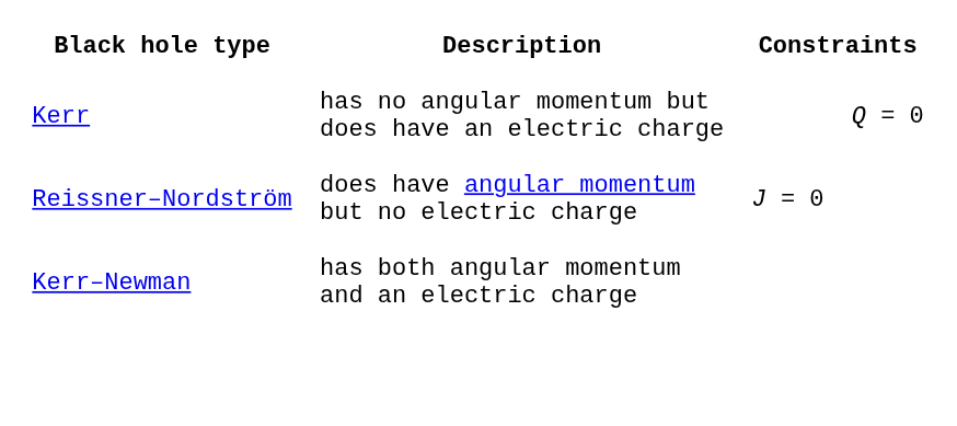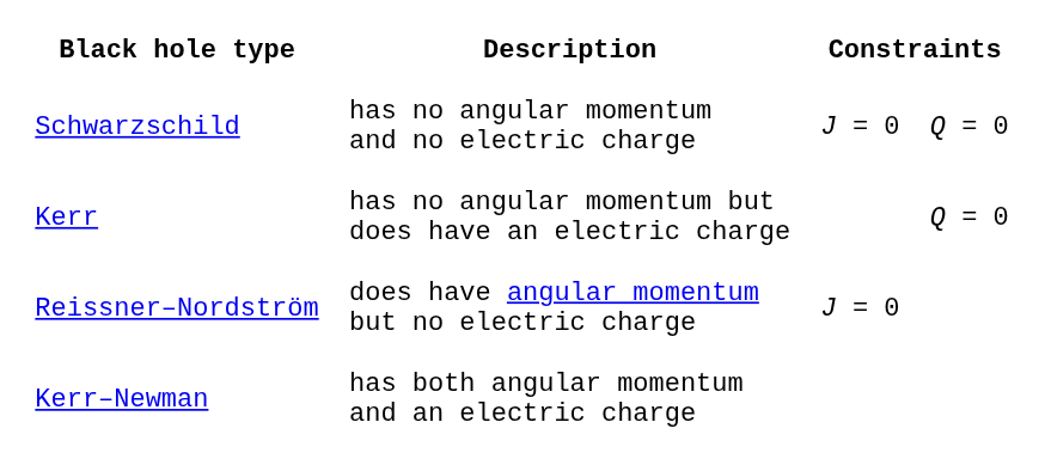 <table style="border-spacing: 13px; border: 1px solid white;">
 <tr>
 <th>Black hole type</th>
 <th>Description</th>
 <th colspan="2">Constraints</th>
+</tr>
+<tr>
+<td><a href='#'>Schwarzschild</a></td>
+<td>has no angular momentum<br>and no electric charge</td>
+<td><em>J</em> = 0</td>
+<td><em>Q</em> = 0</td>
 </tr>
 <tr>
 <td><a href='#'>Kerr</a></td>
 <td>has no angular momentum but<br>does have an electric charge</td>
 <td> </td>
 <td><em>Q</em> = 0</td>
 </tr>
 <tr>
 <td><a href='#'>Reissner–Nordström</a></td>
 <td>does have <a href='#'>angular momentum</a><br>but no electric charge</td>
 <td><em>J</em> = 0</td>
 <td> </td>
 </tr>
 <tr>
 <td><a href='#'>Kerr–Newman</a></td>
 <td>has both angular momentum<br>and an electric charge</td>
 <td> </td>
 <td> </td>
 </tr>
 </table>
